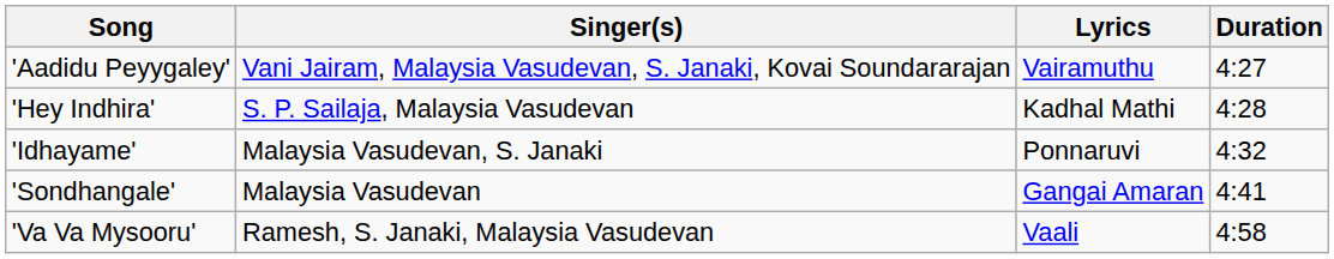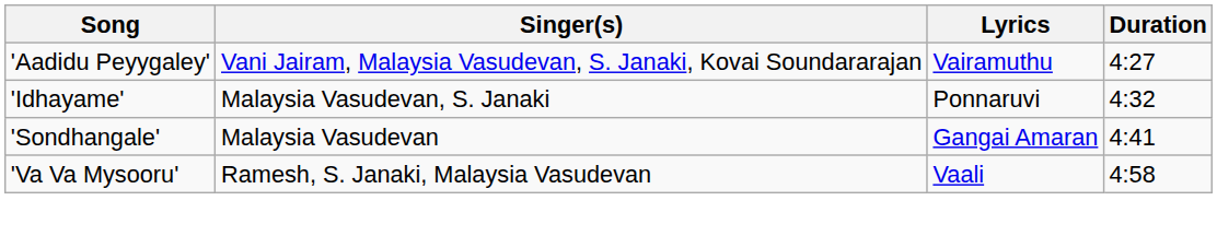 <table class="wikitable" style="font-size:95%;">
 <tr>
 <th>Song</th>
 <th>Singer(s)</th>
 <th>Lyrics</th>
 <th>Duration</th>
 </tr>
 <tr>
 <td>'Aadidu Peyygaley'</td>
 <td><a href='#'>Vani Jairam</a>, <a href='#'>Malaysia Vasudevan</a>, <a href='#'>S. Janaki</a>, Kovai Soundararajan</td>
 <td><a href='#'>Vairamuthu</a></td>
 <td>4:27</td>
-</tr>
-<tr>
-<td>'Hey Indhira'</td>
-<td><a href='#'>S. P. Sailaja</a>, Malaysia Vasudevan</td>
-<td>Kadhal Mathi</td>
-<td>4:28</td>
 </tr>
 <tr>
 <td>'Idhayame'</td>
 <td>Malaysia Vasudevan, S. Janaki</td>
 <td>Ponnaruvi</td>
 <td>4:32</td>
 </tr>
 <tr>
 <td>'Sondhangale'</td>
 <td>Malaysia Vasudevan</td>
 <td><a href='#'>Gangai Amaran</a></td>
 <td>4:41</td>
 </tr>
 <tr>
 <td>'Va Va Mysooru'</td>
 <td>Ramesh, S. Janaki, Malaysia Vasudevan</td>
 <td><a href='#'>Vaali</a></td>
 <td>4:58</td>
 </tr>
 </table>
